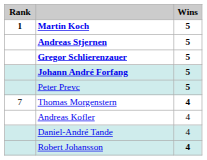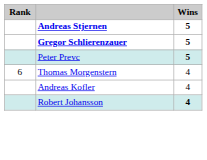 <table class="wikitable plainrowheaders" style="background:#fff; font-size:86%; line-height:16px; border:grey solid 1px; border-collapse:collapse;">
 <tr style="background:#ccc; text-align:center;">
 <th style="background:#ccc;" width="40">Rank</th>
 <th style="background:#ccc;" width="200"></th>
 <th style="background:#ccc;" width="35">Wins</th>
-</tr>
-<tr style="text-align:center">
-<td><strong>1</strong></td>
-<td style="text-align:left"> <strong><a href='#'>Martin Koch</a></strong></td>
-<td><strong>5</strong></td>
 </tr>
 <tr style="text-align:center">
 <td></td>
 <td style="text-align:left"> <strong><a href='#'>Andreas Stjernen</a></strong></td>
 <td><strong>5</strong></td>
 </tr>
 <tr style="text-align:center">
 <td></td>
 <td style="text-align:left"> <strong><a href='#'>Gregor Schlierenzauer</a></strong></td>
 <td><strong>5</strong></td>
 </tr>
 <tr style="text-align:center; background:#CFECEC">
 <td></td>
-<td style="text-align:left"> <strong><a href='#'>Johann André Forfang</a></strong></td>
-<td><strong>5</strong></td>
-</tr>
-<tr style="text-align:center; background:#CFECEC">
-<td></td>
 <td style="text-align:left"> <a href='#'>Peter Prevc</a></td>
 <td><strong>5</strong></td>
 </tr>
 <tr style="text-align:center">
-<td>7</td>
+<td>6</td>
 <td style="text-align:left"> <a href='#'>Thomas Morgenstern</a></td>
-<td><strong>4</strong></td>
+<td>4</td>
 </tr>
 <tr style="text-align:center">
 <td></td>
 <td style="text-align:left"> <a href='#'>Andreas Kofler</a></td>
 <td>4</td>
 </tr>
 <tr style="text-align:center; background:#CFECEC">
 <td></td>
-<td style="text-align:left"> <a href='#'>Daniel-André Tande</a></td>
-<td>4</td>
-</tr>
-<tr style="text-align:center; background:#CFECEC">
-<td></td>
 <td style="text-align:left"> <a href='#'>Robert Johansson</a></td>
 <td><strong>4</strong></td>
 </tr>
 </table>
